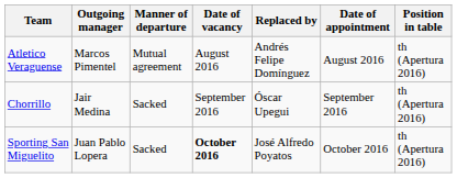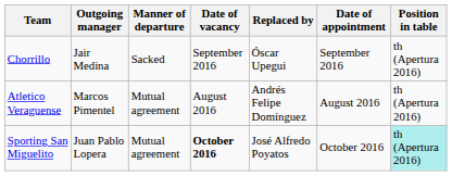 <table class="wikitable">
 <tr>
 <th>Team</th>
 <th>Outgoing manager</th>
 <th>Manner of departure</th>
 <th>Date of vacancy</th>
 <th>Replaced by</th>
 <th>Date of appointment</th>
 <th>Position in table</th>
 </tr>
 <tr>
+<td><a href='#'>Chorrillo</a></td>
+<td> Jair Medina</td>
+<td>Sacked</td>
+<td>September 2016</td>
+<td> Óscar Upegui</td>
+<td>September 2016</td>
+<td>th (Apertura 2016)</td>
+</tr>
+<tr>
 <td><a href='#'>Atletico Veraguense</a></td>
 <td> Marcos Pimentel</td>
 <td>Mutual agreement</td>
 <td>August 2016</td>
 <td> Andrés Felipe Domínguez</td>
 <td>August 2016</td>
 <td>th (Apertura 2016)</td>
 </tr>
 <tr>
-<td><a href='#'>Chorrillo</a></td>
-<td> Jair Medina</td>
-<td>Sacked</td>
-<td>September 2016</td>
-<td> Óscar Upegui</td>
-<td>September 2016</td>
-<td>th (Apertura 2016)</td>
-</tr>
-<tr>
 <td><a href='#'>Sporting San Miguelito</a></td>
 <td> Juan Pablo Lopera</td>
-<td>Sacked</td>
+<td>Mutual agreement</td>
 <td><strong>October 2016</strong></td>
 <td> José Alfredo Poyatos</td>
 <td>October 2016</td>
-<td>th (Apertura 2016)</td>
+<td style="background: paleturquoise;">th (Apertura 2016)</td>
 </tr>
 </table>
